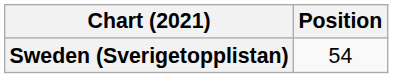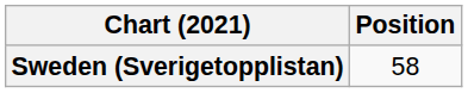 <table class="wikitable plainrowheaders" style="text-align:center;">
 <tr>
 <th>Chart (2021)</th>
 <th>Position</th>
 </tr>
 <tr>
 <th scope="row">Sweden (Sverigetopplistan)</th>
-<td>54</td>
+<td>58</td>
 </tr>
 </table>
